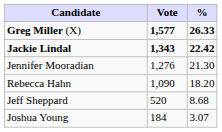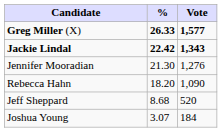 <table class="wikitable">
 <tr>
 <th style="background:#ddf; width:200px;">Candidate</th>
+<th style="background:#ddf; width:30px;">%</th>
 <th style="background:#ddf; width:50px;">Vote</th>
-<th style="background:#ddf; width:30px;">%</th>
 </tr>
 <tr>
 <td><strong>Greg Miller</strong> (X)</td>
+<td><strong>26.33</strong></td>
 <td><strong>1,577</strong></td>
-<td><strong>26.33</strong></td>
 </tr>
 <tr>
 <td><strong>Jackie Lindal</strong></td>
+<td><strong>22.42</strong></td>
 <td><strong>1,343</strong></td>
-<td><strong>22.42</strong></td>
 </tr>
 <tr>
 <td>Jennifer Mooradian</td>
+<td>21.30</td>
 <td>1,276</td>
-<td>21.30</td>
 </tr>
 <tr>
 <td>Rebecca Hahn</td>
+<td>18.20</td>
 <td>1,090</td>
-<td>18.20</td>
 </tr>
 <tr>
 <td>Jeff Sheppard</td>
+<td>8.68</td>
 <td>520</td>
-<td>8.68</td>
 </tr>
 <tr>
 <td>Joshua Young</td>
+<td>3.07</td>
 <td>184</td>
-<td>3.07</td>
 </tr>
 </table>
